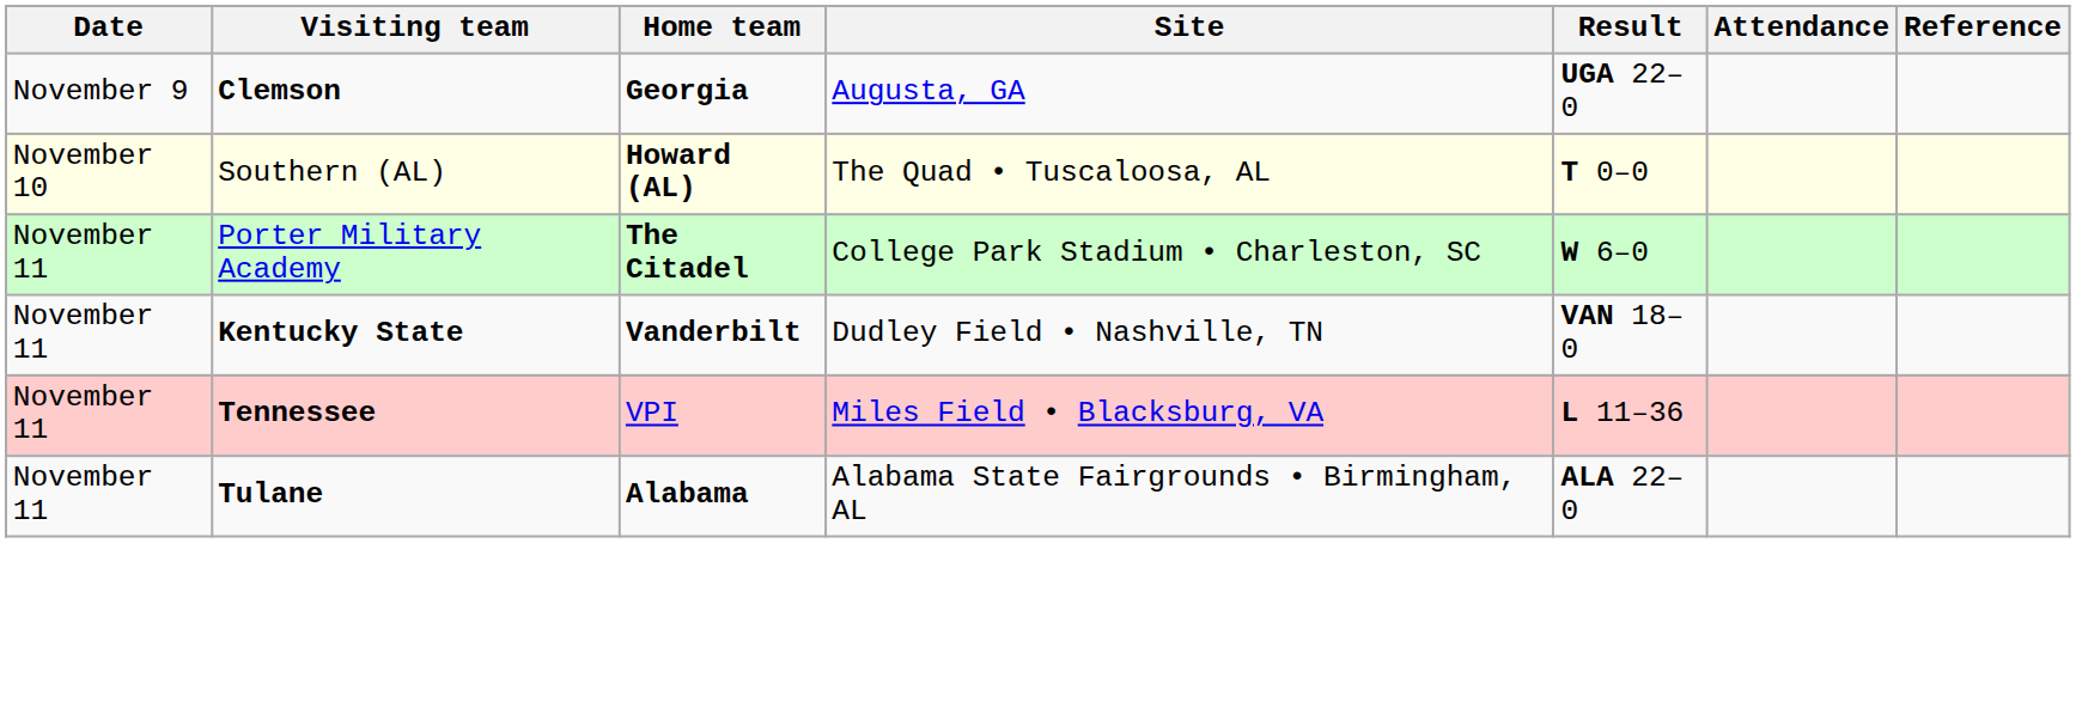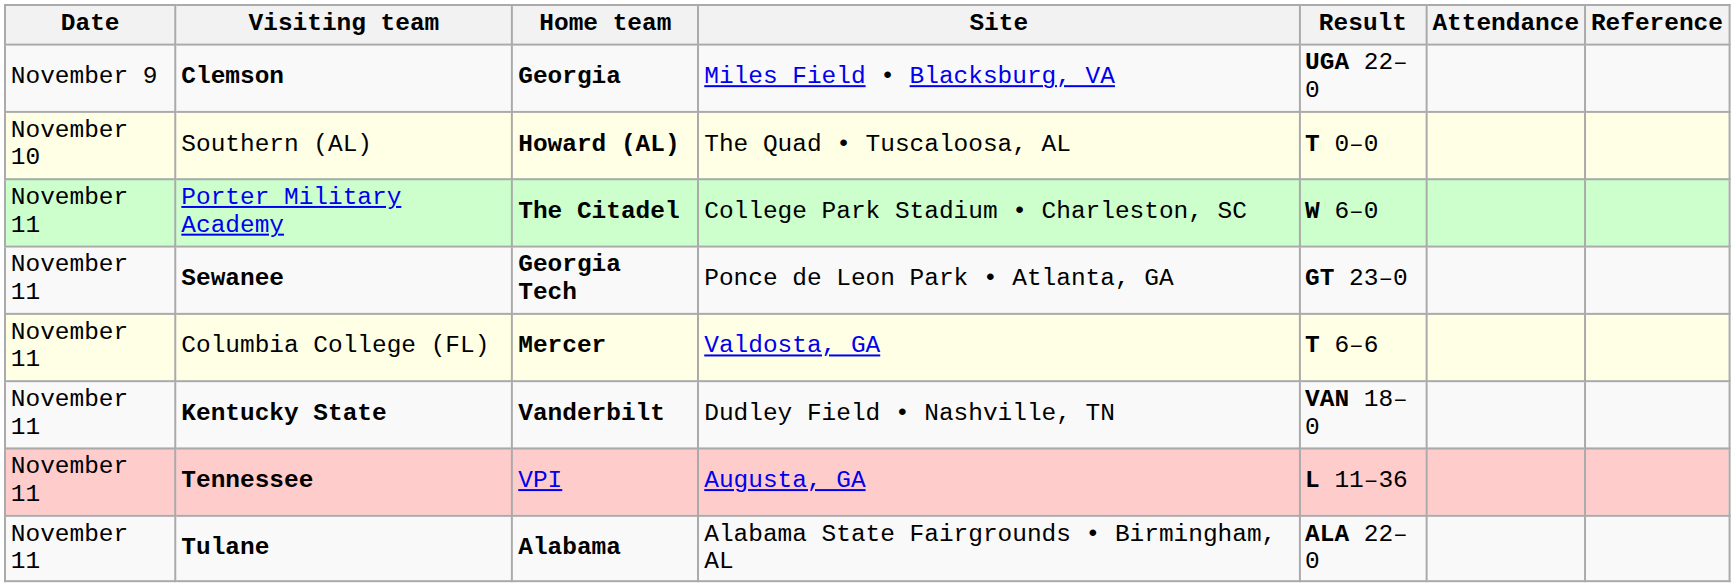 <table class="wikitable" style="font-size:95%;">
 <tr>
 <th>Date</th>
 <th>Visiting team</th>
 <th>Home team</th>
 <th>Site</th>
 <th>Result</th>
 <th>Attendance</th>
 <th class="unsortable">Reference</th>
 </tr>
 <tr bgcolor=>
 <td>November 9</td>
 <td><strong>Clemson</strong></td>
 <td><strong>Georgia</strong></td>
-<td><a href='#'>Augusta, GA</a></td>
+<td><a href='#'>Miles Field</a> • <a href='#'>Blacksburg, VA</a></td>
 <td><strong>UGA</strong> 22–0</td>
 <td></td>
 <td></td>
 </tr>
 <tr bgcolor=ffffe6>
 <td>November 10</td>
 <td>Southern (AL)</td>
 <td><strong>Howard (AL)</strong></td>
 <td>The Quad • Tuscaloosa, AL</td>
 <td><strong>T</strong> 0–0</td>
 <td></td>
 <td></td>
 </tr>
 <tr bgcolor=ccffcc>
 <td>November 11</td>
 <td><a href='#'>Porter Military Academy</a></td>
 <td><strong>The Citadel</strong></td>
 <td>College Park Stadium • Charleston, SC</td>
 <td><strong>W</strong> 6–0</td>
 <td></td>
 <td></td>
 </tr>
 <tr bgcolor=>
 <td>November 11</td>
+<td><strong>Sewanee</strong></td>
+<td><strong>Georgia Tech</strong></td>
+<td>Ponce de Leon Park • Atlanta, GA</td>
+<td><strong>GT</strong> 23–0</td>
+<td></td>
+<td></td>
+</tr>
+<tr bgcolor=ffffe6>
+<td>November 11</td>
+<td>Columbia College (FL)</td>
+<td><strong>Mercer</strong></td>
+<td><a href='#'>Valdosta, GA</a></td>
+<td><strong>T</strong> 6–6</td>
+<td></td>
+<td></td>
+</tr>
+<tr bgcolor=>
+<td>November 11</td>
 <td><strong>Kentucky State</strong></td>
 <td><strong>Vanderbilt</strong></td>
 <td>Dudley Field • Nashville, TN</td>
 <td><strong>VAN</strong> 18–0</td>
 <td></td>
 <td></td>
 </tr>
 <tr bgcolor=ffcccc>
 <td>November 11</td>
 <td><strong>Tennessee</strong></td>
 <td><a href='#'>VPI</a></td>
-<td><a href='#'>Miles Field</a> • <a href='#'>Blacksburg, VA</a></td>
+<td><a href='#'>Augusta, GA</a></td>
 <td><strong>L</strong> 11–36</td>
 <td></td>
 <td></td>
 </tr>
 <tr bgcolor=>
 <td>November 11</td>
 <td><strong>Tulane</strong></td>
 <td><strong>Alabama</strong></td>
 <td>Alabama State Fairgrounds • Birmingham, AL</td>
 <td><strong>ALA</strong> 22–0</td>
 <td></td>
 <td></td>
 </tr>
 </table>
